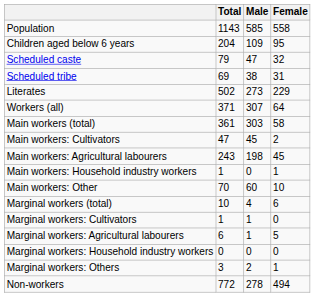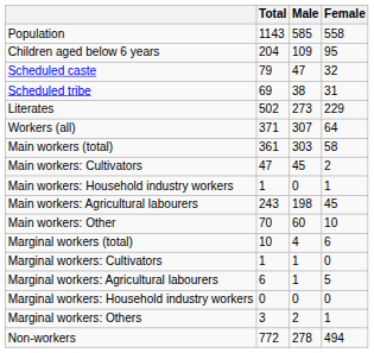 <table class="wikitable sortable">
 <tr>
 <th></th>
 <th>Total</th>
 <th>Male</th>
 <th>Female</th>
 </tr>
 <tr>
 <td>Population</td>
 <td>1143</td>
 <td>585</td>
 <td>558</td>
 </tr>
 <tr>
 <td>Children aged below 6 years</td>
 <td>204</td>
 <td>109</td>
 <td>95</td>
 </tr>
 <tr>
 <td><a href='#'>Scheduled caste</a></td>
 <td>79</td>
 <td>47</td>
 <td>32</td>
 </tr>
 <tr>
 <td><a href='#'>Scheduled tribe</a></td>
 <td>69</td>
 <td>38</td>
 <td>31</td>
 </tr>
 <tr>
 <td>Literates</td>
 <td>502</td>
 <td>273</td>
 <td>229</td>
 </tr>
 <tr>
 <td>Workers (all)</td>
 <td>371</td>
 <td>307</td>
 <td>64</td>
 </tr>
 <tr>
 <td>Main workers (total)</td>
 <td>361</td>
 <td>303</td>
 <td>58</td>
 </tr>
 <tr>
 <td>Main workers: Cultivators</td>
 <td>47</td>
 <td>45</td>
 <td>2</td>
 </tr>
 <tr>
+<td>Main workers: Household industry workers</td>
+<td>1</td>
+<td>0</td>
+<td>1</td>
+</tr>
+<tr>
 <td>Main workers: Agricultural labourers</td>
 <td>243</td>
 <td>198</td>
 <td>45</td>
-</tr>
-<tr>
-<td>Main workers: Household industry workers</td>
-<td>1</td>
-<td>0</td>
-<td>1</td>
 </tr>
 <tr>
 <td>Main workers: Other</td>
 <td>70</td>
 <td>60</td>
 <td>10</td>
 </tr>
 <tr>
 <td>Marginal workers (total)</td>
 <td>10</td>
 <td>4</td>
 <td>6</td>
 </tr>
 <tr>
 <td>Marginal workers: Cultivators</td>
 <td>1</td>
 <td>1</td>
 <td>0</td>
 </tr>
 <tr>
 <td>Marginal workers: Agricultural labourers</td>
 <td>6</td>
 <td>1</td>
 <td>5</td>
 </tr>
 <tr>
 <td>Marginal workers: Household industry workers</td>
 <td>0</td>
 <td>0</td>
 <td>0</td>
 </tr>
 <tr>
 <td>Marginal workers: Others</td>
 <td>3</td>
 <td>2</td>
 <td>1</td>
 </tr>
 <tr>
 <td>Non-workers</td>
 <td>772</td>
 <td>278</td>
 <td>494</td>
 </tr>
 </table>
